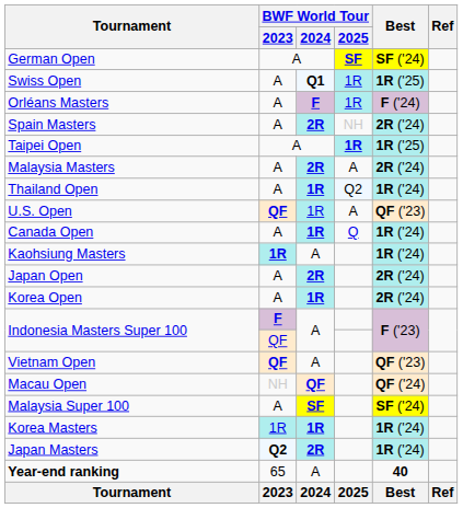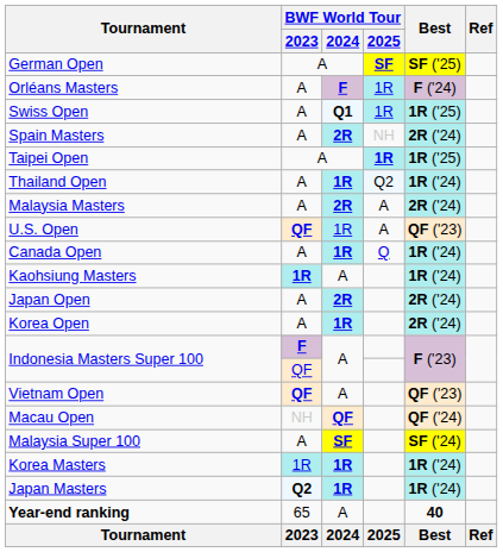 <table class="wikitable" style="font-size:90%; text-align:center">
 <tr>
 <th rowspan="2" width="260">Tournament</th>
 <th colspan="3"><a href='#'>BWF World Tour</a></th>
 <th rowspan="2">Best</th>
 <th rowspan="2">Ref</th>
 </tr>
 <tr>
 <th><a href='#'>2023</a></th>
 <th><a href='#'>2024</a></th>
 <th><a href='#'>2025</a></th>
 </tr>
 <tr>
 <td align="left"><a href='#'>German Open</a></td>
 <td colspan="2">A</td>
 <td bgcolor=FFFF00><a href='#'><strong>SF</strong></a></td>
-<td bgcolor=FFFF00><strong>SF</strong> ('24)</td>
+<td bgcolor=FFFF00><strong>SF</strong> ('25)</td>
+<td></td>
+</tr>
+<tr>
+<td align="left"><a href='#'>Orléans Masters</a></td>
+<td>A</td>
+<td bgcolor="D8BFD8"><strong><a href='#'>F</a></strong></td>
+<td bgcolor="#afeeee"><a href='#'>1R</a></td>
+<td bgcolor="D8BFD8"><strong>F</strong> ('24)</td>
 <td></td>
 </tr>
 <tr>
 <td align="left"><a href='#'>Swiss Open</a></td>
 <td>A</td>
 <td bgcolor="#F0F8FF"><strong>Q1</strong></td>
 <td bgcolor=AFEEEE><a href='#'>1R</a></td>
 <td bgcolor=AFEEEE><strong>1R</strong> ('25)</td>
-<td></td>
-</tr>
-<tr>
-<td align="left"><a href='#'>Orléans Masters</a></td>
-<td>A</td>
-<td bgcolor="D8BFD8"><strong><a href='#'>F</a></strong></td>
-<td bgcolor="#afeeee"><a href='#'>1R</a></td>
-<td bgcolor="D8BFD8"><strong>F</strong> ('24)</td>
 <td></td>
 </tr>
 <tr>
 <td align="left"><a href='#'>Spain Masters</a></td>
 <td>A</td>
 <td bgcolor="#afeeee"><strong><a href='#'>2R</a></strong></td>
 <td style="color:#ccc">NH</td>
 <td bgcolor="#afeeee"><strong>2R</strong> ('24)</td>
 <td></td>
 </tr>
 <tr>
 <td align="left"><a href='#'>Taipei Open</a></td>
 <td colspan="2">A</td>
 <td bgcolor=AFEEEE><a href='#'><strong>1R</strong></a></td>
 <td bgcolor=AFEEEE><strong>1R</strong> ('25)</td>
 <td></td>
 </tr>
 <tr>
+<td align="left"><a href='#'>Thailand Open</a></td>
+<td>A</td>
+<td bgcolor="#afeeee"><strong><a href='#'>1R</a></strong></td>
+<td bgcolor="#F0F8FF">Q2</td>
+<td bgcolor="#afeeee"><strong>1R</strong> ('24)</td>
+<td></td>
+</tr>
+<tr>
 <td align="left"><a href='#'>Malaysia Masters</a></td>
 <td>A</td>
 <td bgcolor="#afeeee"><strong><a href='#'>2R</a></strong></td>
 <td>A</td>
 <td bgcolor="#afeeee"><strong>2R</strong> ('24)</td>
-<td></td>
-</tr>
-<tr>
-<td align="left"><a href='#'>Thailand Open</a></td>
-<td>A</td>
-<td bgcolor="#afeeee"><strong><a href='#'>1R</a></strong></td>
-<td bgcolor="#F0F8FF">Q2</td>
-<td bgcolor="#afeeee"><strong>1R</strong> ('24)</td>
 <td></td>
 </tr>
 <tr>
 <td align="left"><a href='#'>U.S. Open</a></td>
 <td bgcolor="FFEBCD"><strong><a href='#'>QF</a></strong></td>
 <td bgcolor="#afeeee"><a href='#'>1R</a></td>
 <td>A</td>
 <td bgcolor="FFEBCD"><strong>QF</strong> ('23)</td>
 <td></td>
 </tr>
 <tr>
 <td align="left"><a href='#'>Canada Open</a></td>
 <td>A</td>
 <td bgcolor="#afeeee"><strong><a href='#'>1R</a></strong></td>
 <td><a href='#'>Q</a></td>
 <td bgcolor="#afeeee"><strong>1R</strong> ('24)</td>
 <td></td>
 </tr>
 <tr>
 <td align="left"><a href='#'>Kaohsiung Masters</a></td>
 <td bgcolor="#afeeee"><strong><a href='#'>1R</a></strong></td>
 <td>A</td>
 <td></td>
 <td bgcolor="#afeeee"><strong>1R</strong> ('24)</td>
 <td></td>
 </tr>
 <tr>
 <td align="left"><a href='#'>Japan Open</a></td>
 <td>A</td>
 <td bgcolor="#afeeee"><strong><a href='#'>2R</a></strong></td>
 <td></td>
 <td bgcolor="#afeeee"><strong>2R</strong> ('24)</td>
 <td></td>
 </tr>
 <tr>
 <td align="left"><a href='#'>Korea Open</a></td>
 <td>A</td>
 <td bgcolor="#afeeee"><strong><a href='#'>1R</a></strong></td>
 <td></td>
 <td bgcolor="#afeeee"><strong>2R</strong> ('24)</td>
 <td></td>
 </tr>
 <tr>
 <td rowspan="2" align="left"><a href='#'>Indonesia Masters Super 100</a></td>
 <td bgcolor="D8BFD8"><strong><a href='#'>F</a></strong></td>
 <td rowspan="2">A</td>
 <td></td>
 <td rowspan="2" bgcolor="D8BFD8"><strong>F</strong> ('23)</td>
 <td rowspan="2"></td>
 </tr>
 <tr>
 <td bgcolor="FFEBCD"><a href='#'>QF</a></td>
 <td></td>
 </tr>
 <tr>
 <td align="left"><a href='#'>Vietnam Open</a></td>
 <td bgcolor="FFEBCD"><strong><a href='#'>QF</a></strong></td>
 <td>A</td>
 <td></td>
 <td bgcolor="FFEBCD"><strong>QF</strong> ('23)</td>
 <td></td>
 </tr>
 <tr>
 <td align="left"><a href='#'>Macau Open</a></td>
 <td style="color:#ccc">NH</td>
 <td bgcolor="FFEBCD"><strong><a href='#'>QF</a></strong></td>
 <td></td>
 <td bgcolor="FFEBCD"><strong>QF</strong> ('24)</td>
 <td></td>
 </tr>
 <tr>
 <td align="left"><a href='#'>Malaysia Super 100</a></td>
 <td>A</td>
 <td bgcolor=FFFF00><strong><a href='#'>SF</a></strong></td>
 <td></td>
 <td bgcolor=FFFF00><strong>SF</strong> ('24)</td>
 <td></td>
 </tr>
 <tr>
 <td align="left"><a href='#'>Korea Masters</a></td>
 <td bgcolor="#afeeee"><a href='#'>1R</a></td>
 <td bgcolor="#afeeee"><strong><a href='#'>1R</a></strong></td>
 <td></td>
 <td bgcolor="#afeeee"><strong>1R</strong> ('24)</td>
 <td></td>
 </tr>
 <tr>
 <td align="left"><a href='#'>Japan Masters</a></td>
 <td bgcolor="#F0F8FF"><strong>Q2</strong></td>
-<td bgcolor="#afeeee"><strong><a href='#'>2R</a></strong></td>
+<td bgcolor="#afeeee"><strong><a href='#'>1R</a></strong></td>
 <td></td>
 <td bgcolor="#afeeee"><strong>1R</strong> ('24)</td>
 <td></td>
 </tr>
 <tr>
 <td align="left"><strong>Year-end ranking</strong></td>
 <td>65</td>
 <td>A</td>
 <td></td>
 <td><strong>40</strong></td>
 <td></td>
 </tr>
 <tr>
 <th>Tournament</th>
 <th>2023</th>
 <th>2024</th>
 <th>2025</th>
 <th>Best</th>
 <th>Ref</th>
 </tr>
 </table>
